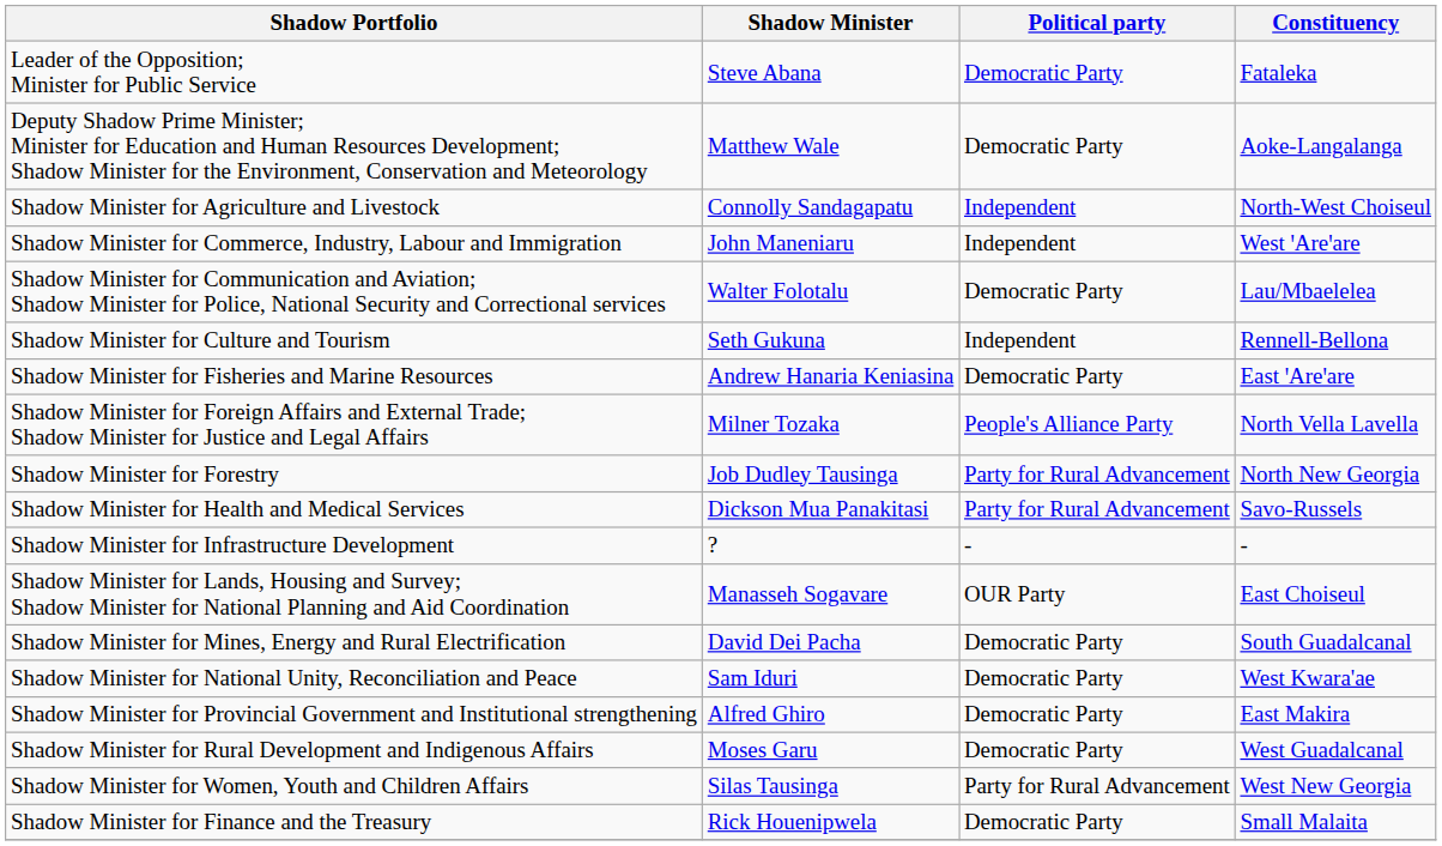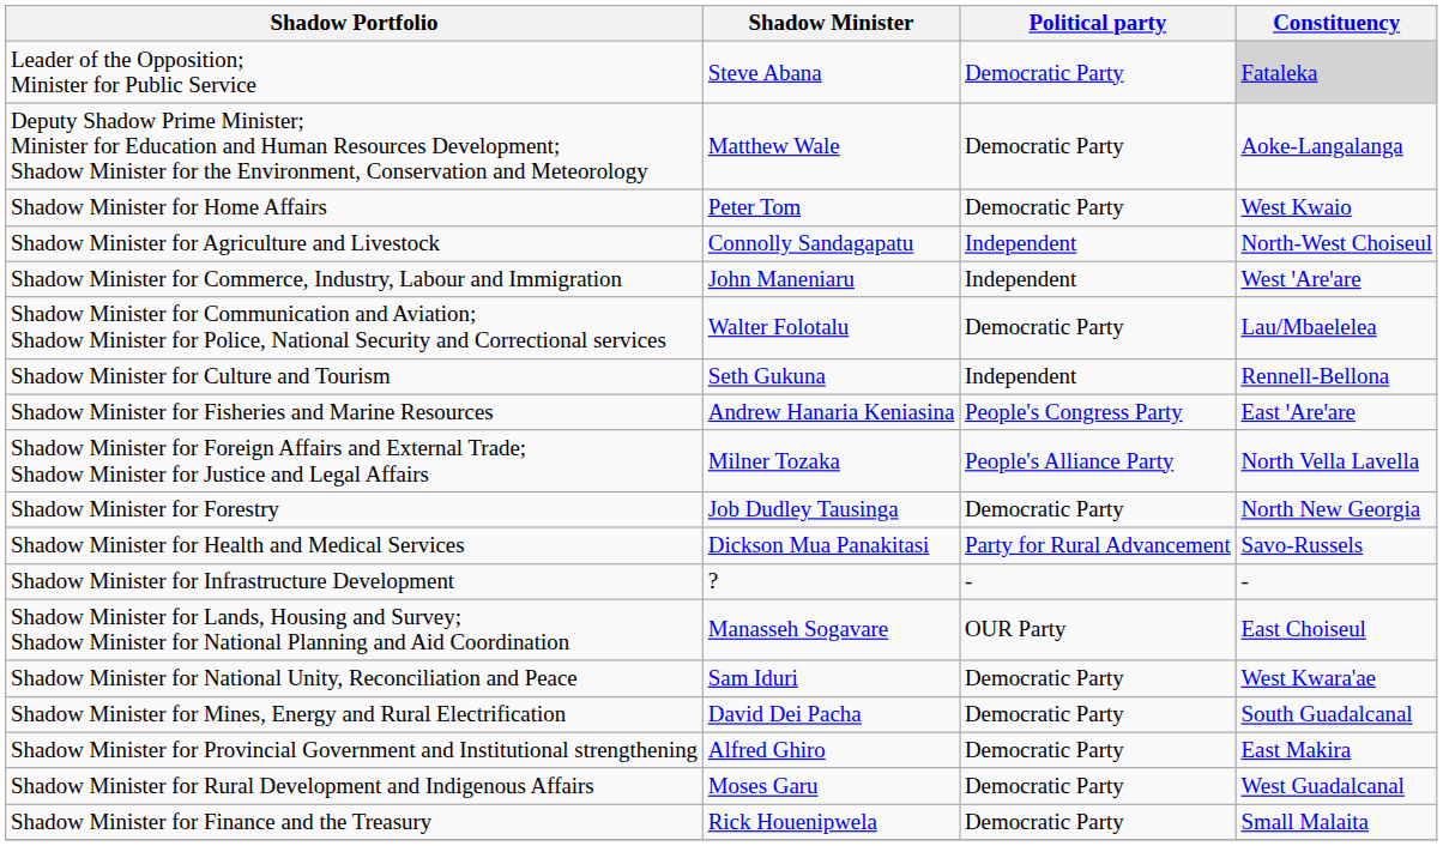 <table class="wikitable">
 <tr>
 <th>Shadow Portfolio</th>
 <th>Shadow Minister</th>
 <th><a href='#'>Political party</a></th>
 <th><a href='#'>Constituency</a></th>
 </tr>
 <tr>
 <td>Leader of the Opposition;<br>Minister for Public Service</td>
 <td><a href='#'>Steve Abana</a></td>
 <td><a href='#'>Democratic Party</a></td>
-<td><a href='#'>Fataleka</a></td>
+<td style="background: lightgrey;"><a href='#'>Fataleka</a></td>
 </tr>
 <tr>
 <td>Deputy Shadow Prime Minister;<br>Minister for Education and Human Resources Development;<br>Shadow Minister for the Environment, Conservation and Meteorology</td>
 <td><a href='#'>Matthew Wale</a></td>
 <td>Democratic Party</td>
 <td><a href='#'>Aoke-Langalanga</a></td>
+</tr>
+<tr>
+<td>Shadow Minister for Home Affairs</td>
+<td><a href='#'>Peter Tom</a></td>
+<td>Democratic Party</td>
+<td><a href='#'>West Kwaio</a></td>
 </tr>
 <tr>
 <td>Shadow Minister for Agriculture and Livestock</td>
 <td><a href='#'>Connolly Sandagapatu</a></td>
 <td><a href='#'>Independent</a></td>
 <td><a href='#'>North-West Choiseul</a></td>
 </tr>
 <tr>
 <td>Shadow Minister for Commerce, Industry, Labour and Immigration</td>
 <td><a href='#'>John Maneniaru</a></td>
 <td>Independent</td>
 <td><a href='#'>West ꞌAreꞌare</a></td>
 </tr>
 <tr>
 <td>Shadow Minister for Communication and Aviation;<br>Shadow Minister for Police, National Security and Correctional services</td>
 <td><a href='#'>Walter Folotalu</a></td>
 <td>Democratic Party</td>
 <td><a href='#'>Lau/Mbaelelea</a></td>
 </tr>
 <tr>
 <td>Shadow Minister for Culture and Tourism</td>
 <td><a href='#'>Seth Gukuna</a></td>
 <td>Independent</td>
 <td><a href='#'>Rennell-Bellona</a></td>
 </tr>
 <tr>
 <td>Shadow Minister for Fisheries and Marine Resources</td>
 <td><a href='#'>Andrew Hanaria Keniasina</a></td>
-<td>Democratic Party</td>
+<td><a href='#'>People's Congress Party</a></td>
 <td><a href='#'>East ꞌAreꞌare</a></td>
 </tr>
 <tr>
 <td>Shadow Minister for Foreign Affairs and External Trade;<br>Shadow Minister for Justice and Legal Affairs</td>
 <td><a href='#'>Milner Tozaka</a></td>
 <td><a href='#'>People's Alliance Party</a></td>
 <td><a href='#'>North Vella Lavella</a></td>
 </tr>
 <tr>
 <td>Shadow Minister for Forestry</td>
 <td><a href='#'>Job Dudley Tausinga</a></td>
-<td><a href='#'>Party for Rural Advancement</a></td>
+<td>Democratic Party</td>
 <td><a href='#'>North New Georgia</a></td>
 </tr>
 <tr>
 <td>Shadow Minister for Health and Medical Services</td>
 <td><a href='#'>Dickson Mua Panakitasi</a></td>
 <td><a href='#'>Party for Rural Advancement</a></td>
 <td><a href='#'>Savo-Russels</a></td>
 </tr>
 <tr>
 <td>Shadow Minister for Infrastructure Development</td>
 <td>?</td>
 <td>-</td>
 <td>-</td>
 </tr>
 <tr>
 <td>Shadow Minister for Lands, Housing and Survey;<br>Shadow Minister for National Planning and Aid Coordination</td>
 <td><a href='#'>Manasseh Sogavare</a></td>
 <td>OUR Party</td>
 <td><a href='#'>East Choiseul</a></td>
 </tr>
 <tr>
+<td>Shadow Minister for National Unity, Reconciliation and Peace</td>
+<td><a href='#'>Sam Iduri</a></td>
+<td>Democratic Party</td>
+<td><a href='#'>West Kwara'ae</a></td>
+</tr>
+<tr>
 <td>Shadow Minister for Mines, Energy and Rural Electrification</td>
 <td><a href='#'>David Dei Pacha</a></td>
 <td>Democratic Party</td>
 <td><a href='#'>South Guadalcanal</a></td>
-</tr>
-<tr>
-<td>Shadow Minister for National Unity, Reconciliation and Peace</td>
-<td><a href='#'>Sam Iduri</a></td>
-<td>Democratic Party</td>
-<td><a href='#'>West Kwara'ae</a></td>
 </tr>
 <tr>
 <td>Shadow Minister for Provincial Government and Institutional strengthening</td>
 <td><a href='#'>Alfred Ghiro</a></td>
 <td>Democratic Party</td>
 <td><a href='#'>East Makira</a></td>
 </tr>
 <tr>
 <td>Shadow Minister for Rural Development and Indigenous Affairs</td>
 <td><a href='#'>Moses Garu</a></td>
 <td>Democratic Party</td>
 <td><a href='#'>West Guadalcanal</a></td>
 </tr>
 <tr>
-<td>Shadow Minister for Women, Youth and Children Affairs</td>
-<td><a href='#'>Silas Tausinga</a></td>
-<td>Party for Rural Advancement</td>
-<td><a href='#'>West New Georgia</a></td>
-</tr>
-<tr>
 <td>Shadow Minister for Finance and the Treasury</td>
 <td><a href='#'>Rick Houenipwela</a></td>
 <td>Democratic Party</td>
 <td><a href='#'>Small Malaita</a></td>
 </tr>
 <tr>
 </tr>
 </table>
